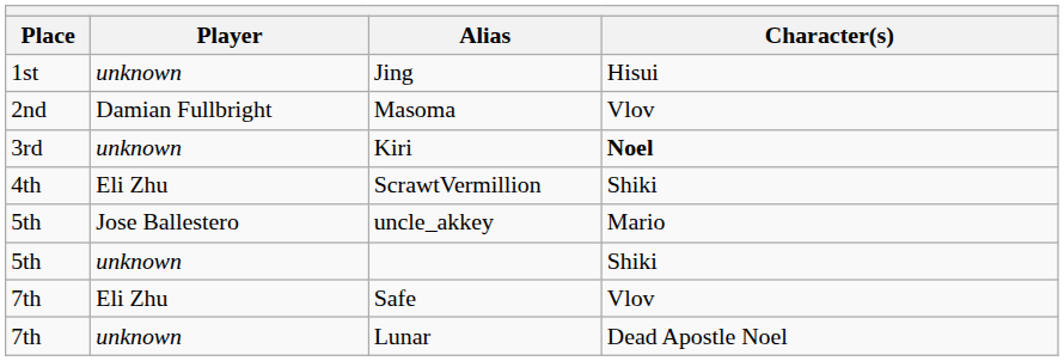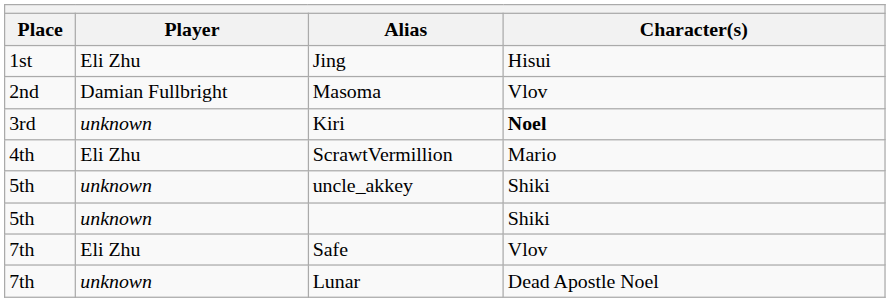 <table class="wikitable">
 <tr>
 <th colspan=4></th>
 </tr>
 <tr>
 <th style="width:50px;">Place</th>
 <th style="width:180px;">Player</th>
 <th style="width:150px;">Alias</th>
 <th style="width:300px;">Character(s)</th>
 </tr>
 <tr>
 <td>1st</td>
-<td> <em>unknown</em></td>
+<td> Eli Zhu</td>
 <td>Jing</td>
 <td>Hisui</td>
 </tr>
 <tr>
 <td>2nd</td>
 <td> Damian Fullbright</td>
 <td>Masoma</td>
 <td>Vlov</td>
 </tr>
 <tr>
 <td>3rd</td>
 <td> <em>unknown</em></td>
 <td>Kiri</td>
 <td><strong>Noel</strong></td>
 </tr>
 <tr>
 <td>4th</td>
 <td> Eli Zhu</td>
 <td>ScrawtVermillion</td>
-<td>Shiki</td>
+<td>Mario</td>
 </tr>
 <tr>
 <td>5th</td>
-<td> Jose Ballestero</td>
+<td> <em>unknown</em></td>
 <td>uncle_akkey</td>
-<td>Mario</td>
+<td>Shiki</td>
 </tr>
 <tr>
 <td>5th</td>
 <td> <em>unknown</em></td>
 <td></td>
 <td>Shiki</td>
 </tr>
 <tr>
 <td>7th</td>
 <td> Eli Zhu</td>
 <td>Safe</td>
 <td>Vlov</td>
 </tr>
 <tr>
 <td>7th</td>
 <td> <em>unknown</em></td>
 <td>Lunar</td>
 <td>Dead Apostle Noel</td>
 </tr>
 </table>
